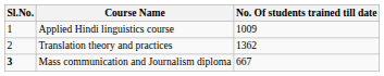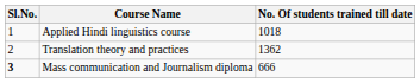 <table class="wikitable">
 <tr>
 <th>Sl.No.</th>
 <th>Course Name</th>
 <th>No. Of students trained till date</th>
 </tr>
 <tr>
 <td>1</td>
 <td>Applied Hindi linguistics course</td>
-<td>1009</td>
+<td>1018</td>
 </tr>
 <tr>
 <td>2</td>
 <td>Translation theory and practices</td>
 <td>1362</td>
 </tr>
 <tr>
 <td><strong>3</strong></td>
 <td>Mass communication and Journalism diploma</td>
-<td>667</td>
+<td>666</td>
 </tr>
 </table>
